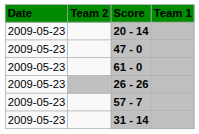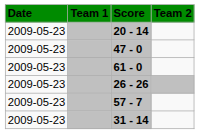 <table class="wikitable" style="margin:0.5em auto; font-size:95%">
 <tr bgcolor="#008B00">
 <td><strong>Date</strong></td>
+<td><strong>Team 1</strong></td>
+<td><strong>Score</strong></td>
 <td><strong>Team 2</strong></td>
-<td><strong>Score</strong></td>
-<td><strong>Team 1</strong></td>
 </tr>
 <tr>
 <td>2009-05-23</td>
+<td bgcolor="silver"><strong></strong></td>
+<td bgcolor="silver"><strong>20 - 14</strong></td>
 <td></td>
-<td bgcolor="silver"><strong>20 - 14</strong></td>
-<td bgcolor="silver"><strong></strong></td>
 </tr>
 <tr>
 <td>2009-05-23</td>
+<td bgcolor="silver"><strong></strong></td>
+<td bgcolor="silver"><strong>47 - 0</strong></td>
 <td></td>
-<td bgcolor="silver"><strong>47 - 0</strong></td>
-<td bgcolor="silver"><strong></strong></td>
 </tr>
 <tr>
 <td>2009-05-23</td>
+<td bgcolor="silver"><strong></strong></td>
+<td bgcolor="silver"><strong>61 - 0</strong></td>
 <td></td>
-<td bgcolor="silver"><strong>61 - 0</strong></td>
-<td bgcolor="silver"><strong></strong></td>
 </tr>
 <tr>
 <td>2009-05-23</td>
 <td bgcolor="silver"><strong></strong></td>
 <td bgcolor="silver"><strong>26 - 26</strong></td>
 <td bgcolor="silver"><strong></strong></td>
 </tr>
 <tr>
 <td>2009-05-23</td>
+<td bgcolor="silver"><strong></strong></td>
+<td bgcolor="silver"><strong>57 - 7</strong></td>
 <td></td>
-<td bgcolor="silver"><strong>57 - 7</strong></td>
-<td bgcolor="silver"><strong></strong></td>
 </tr>
 <tr>
 <td>2009-05-23</td>
+<td bgcolor="silver"><strong></strong></td>
+<td bgcolor="silver"><strong>31 - 14</strong></td>
 <td></td>
-<td bgcolor="silver"><strong>31 - 14</strong></td>
-<td bgcolor="silver"><strong></strong></td>
 </tr>
 </table>
